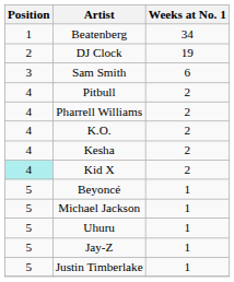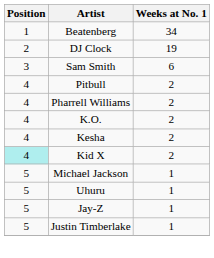 <table class="wikitable">
 <tr>
 <th style="text-align: center;">Position</th>
 <th style="text-align: center;">Artist</th>
 <th style="text-align: center;">Weeks at No. 1</th>
 </tr>
 <tr>
 <td style="text-align: center;">1</td>
 <td style="text-align: center;">Beatenberg</td>
 <td style="text-align: center;">34</td>
 </tr>
 <tr>
 <td style="text-align: center;">2</td>
 <td style="text-align: center;">DJ Clock</td>
 <td style="text-align: center;">19</td>
 </tr>
 <tr>
 <td style="text-align: center;">3</td>
 <td style="text-align: center;">Sam Smith</td>
 <td style="text-align: center;">6</td>
 </tr>
 <tr>
 <td style="text-align: center;">4</td>
 <td style="text-align: center;">Pitbull</td>
 <td style="text-align: center;">2</td>
 </tr>
 <tr>
 <td style="text-align: center;">4</td>
 <td style="text-align: center;">Pharrell Williams</td>
 <td style="text-align: center;">2</td>
 </tr>
 <tr>
 <td style="text-align: center;">4</td>
 <td style="text-align: center;">K.O.</td>
 <td style="text-align: center;">2</td>
 </tr>
 <tr>
 <td style="text-align: center;">4</td>
 <td style="text-align: center;">Kesha</td>
 <td style="text-align: center;">2</td>
 </tr>
 <tr>
 <td style="background: paleturquoise; text-align: center;">4</td>
 <td style="text-align: center;">Kid X</td>
 <td style="text-align: center;">2</td>
 </tr>
 <tr>
 <td style="text-align: center;">5</td>
-<td style="text-align: center;">Beyoncé</td>
-<td style="text-align: center;">1</td>
-</tr>
-<tr>
-<td style="text-align: center;">5</td>
 <td style="text-align: center;">Michael Jackson</td>
 <td style="text-align: center;">1</td>
 </tr>
 <tr>
 <td style="text-align: center;">5</td>
 <td style="text-align: center;">Uhuru</td>
 <td style="text-align: center;">1</td>
 </tr>
 <tr>
 <td style="text-align: center;">5</td>
 <td style="text-align: center;">Jay-Z</td>
 <td style="text-align: center;">1</td>
 </tr>
 <tr>
 <td style="text-align: center;">5</td>
 <td style="text-align: center;">Justin Timberlake</td>
 <td style="text-align: center;">1</td>
 </tr>
 <tr>
 </tr>
 </table>
